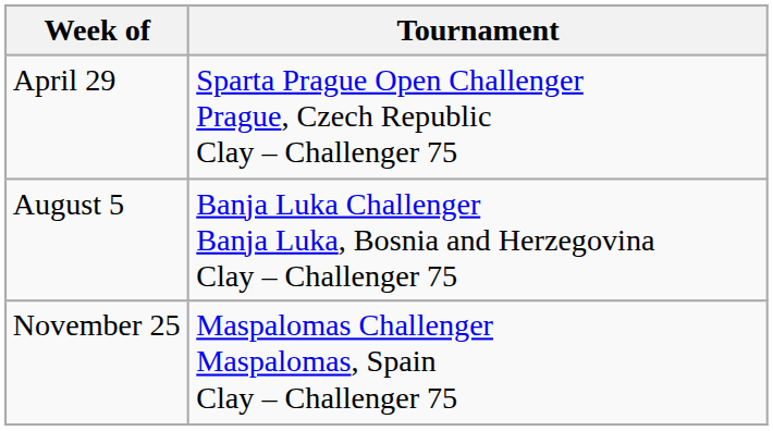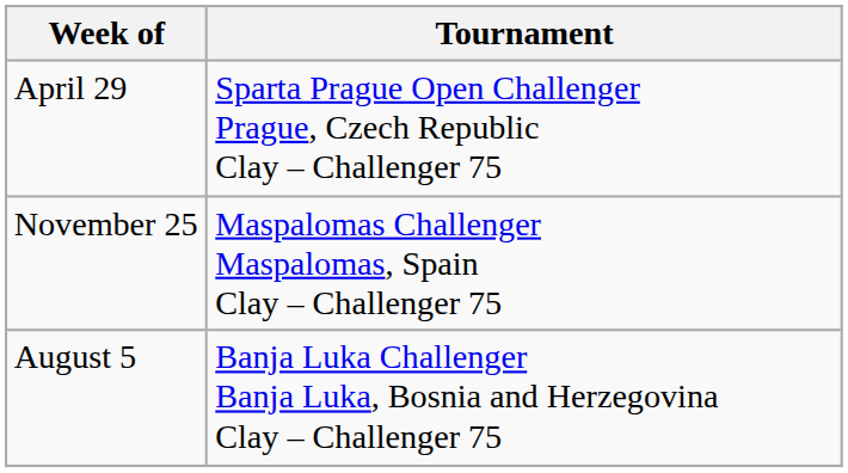 <table class=wikitable style=font-size:85%>
 <tr>
 <th width=75>Week of</th>
 <th width=250>Tournament</th>
 </tr>
 <tr style="vertical-align:top">
 <td>April 29</td>
 <td><a href='#'>Sparta Prague Open Challenger</a><br><a href='#'>Prague</a>, Czech Republic <br> Clay – Challenger 75</td>
 </tr>
 <tr style="vertical-align:top">
+<td>November 25</td>
+<td><a href='#'>Maspalomas Challenger</a><br><a href='#'>Maspalomas</a>, Spain <br> Clay – Challenger 75</td>
+</tr>
+<tr style="vertical-align:top">
 <td>August 5</td>
 <td><a href='#'>Banja Luka Challenger</a><br><a href='#'>Banja Luka</a>, Bosnia and Herzegovina <br> Clay – Challenger 75</td>
 </tr>
-<tr style="vertical-align:top">
-<td>November 25</td>
-<td><a href='#'>Maspalomas Challenger</a><br><a href='#'>Maspalomas</a>, Spain <br> Clay – Challenger 75</td>
-</tr>
 </table>
